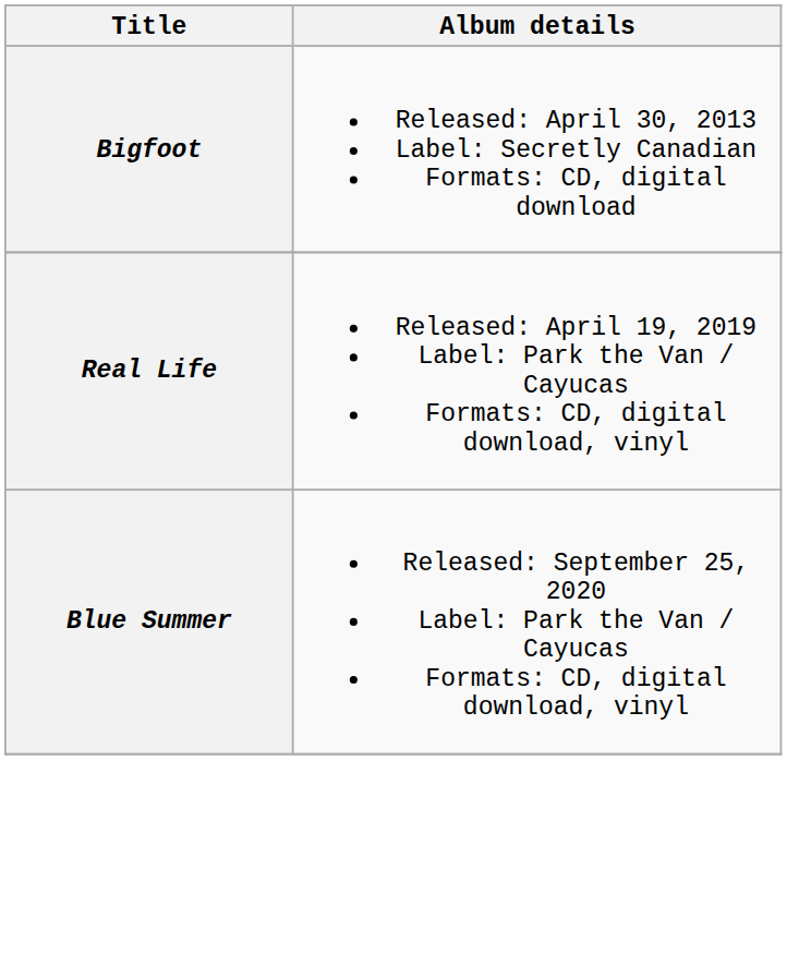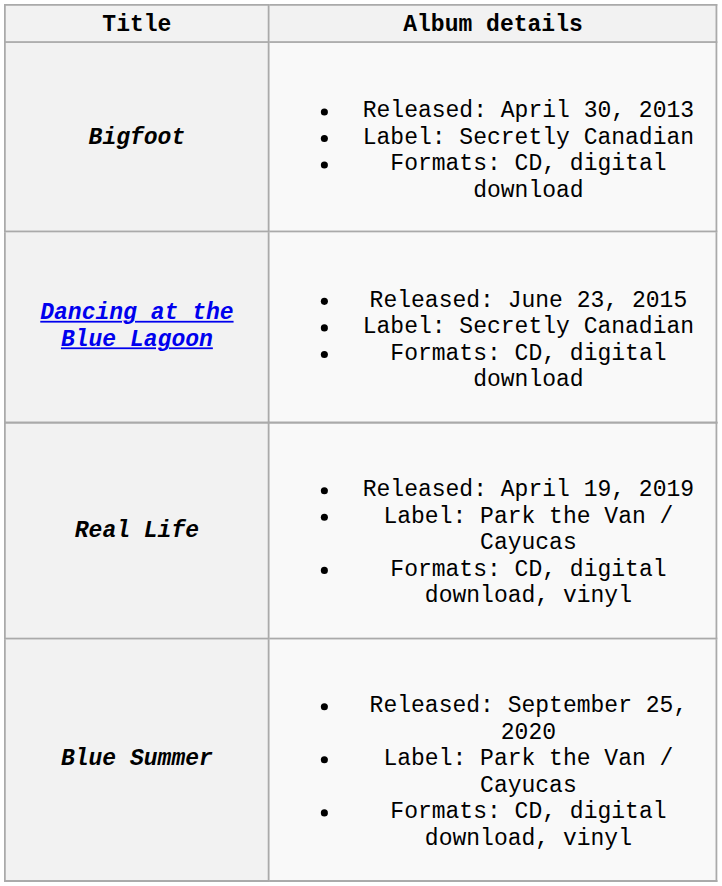 <table class="wikitable plainrowheaders" style="text-align:center;">
 <tr>
 <th scope="col" style="width:11em;">Title</th>
 <th scope="col" style="width:19em;">Album details</th>
 </tr>
 <tr>
 <th scope="row"><em>Bigfoot</em></th>
 <td><br><ul><li>Released: April 30, 2013</li><li>Label: Secretly Canadian</li><li>Formats: CD, digital download</li></ul></td>
+</tr>
+<tr>
+<th scope="row"><em><a href='#'>Dancing at the Blue Lagoon</a></em></th>
+<td><br><ul><li>Released: June 23, 2015</li><li>Label:  Secretly Canadian</li><li>Formats: CD, digital download</li></ul></td>
 </tr>
 <tr>
 </tr>
 <tr>
 <th scope="row"><em>Real Life</em></th>
 <td><br><ul><li>Released: April 19, 2019</li><li>Label:  Park the Van / Cayucas</li><li>Formats: CD, digital download, vinyl</li></ul></td>
 </tr>
 <tr>
 <th scope="row"><em>Blue Summer</em></th>
 <td><br><ul><li>Released: September 25, 2020</li><li>Label:  Park the Van / Cayucas</li><li>Formats: CD, digital download, vinyl</li></ul></td>
 </tr>
 <tr>
 </tr>
 </table>
